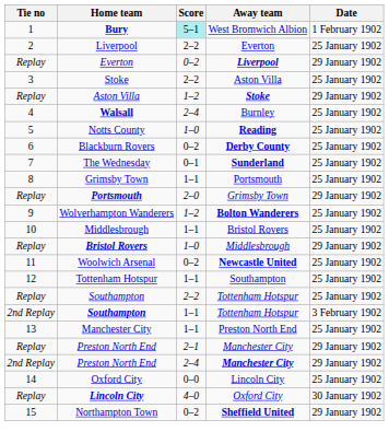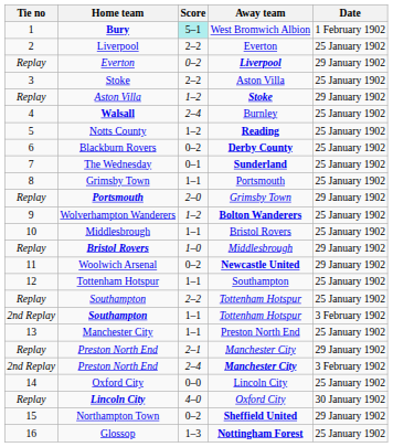 <table class="wikitable" style="text-align: center">
 <tr>
 <th>Tie no</th>
 <th>Home team</th>
 <th>Score</th>
 <th>Away team</th>
 <th>Date</th>
 </tr>
 <tr>
 <td>1</td>
 <td><strong><a href='#'>Bury</a></strong></td>
 <td style="background: paleturquoise;">5–1</td>
 <td><a href='#'>West Bromwich Albion</a></td>
 <td>1 February 1902</td>
 </tr>
 <tr>
 <td>2</td>
 <td><a href='#'>Liverpool</a></td>
 <td>2–2</td>
 <td><a href='#'>Everton</a></td>
 <td>25 January 1902</td>
 </tr>
 <tr>
 <td><em>Replay</em></td>
 <td><em><a href='#'>Everton</a></em></td>
 <td><em>0–2</em></td>
 <td><strong><em><a href='#'>Liverpool</a></em></strong></td>
 <td>29 January 1902</td>
 </tr>
 <tr>
 <td>3</td>
 <td><a href='#'>Stoke</a></td>
 <td>2–2</td>
 <td><a href='#'>Aston Villa</a></td>
 <td>25 January 1902</td>
 </tr>
 <tr>
 <td><em>Replay</em></td>
 <td><em><a href='#'>Aston Villa</a></em></td>
 <td><em>1–2</em></td>
 <td><strong><em><a href='#'>Stoke</a></em></strong></td>
 <td>29 January 1902</td>
 </tr>
 <tr>
 <td>4</td>
 <td><strong><a href='#'>Walsall</a></strong></td>
 <td><em>2–4</em></td>
 <td><a href='#'>Burnley</a></td>
 <td>25 January 1902</td>
 </tr>
 <tr>
 <td>5</td>
 <td><a href='#'>Notts County</a></td>
-<td><em>1–0</em></td>
+<td>1–2</td>
 <td><strong><a href='#'>Reading</a></strong></td>
 <td>25 January 1902</td>
 </tr>
 <tr>
 <td>6</td>
 <td><a href='#'>Blackburn Rovers</a></td>
 <td>0–2</td>
 <td><strong><a href='#'>Derby County</a></strong></td>
 <td>25 January 1902</td>
 </tr>
 <tr>
 <td>7</td>
 <td><a href='#'>The Wednesday</a></td>
 <td>0–1</td>
 <td><strong><a href='#'>Sunderland</a></strong></td>
 <td>25 January 1902</td>
 </tr>
 <tr>
 <td>8</td>
 <td><a href='#'>Grimsby Town</a></td>
 <td>1–1</td>
 <td><a href='#'>Portsmouth</a></td>
 <td>25 January 1902</td>
 </tr>
 <tr>
 <td><em>Replay</em></td>
 <td><strong><em><a href='#'>Portsmouth</a></em></strong></td>
 <td><em>2–0</em></td>
 <td><em><a href='#'>Grimsby Town</a></em></td>
 <td>29 January 1902</td>
 </tr>
 <tr>
 <td>9</td>
 <td><a href='#'>Wolverhampton Wanderers</a></td>
 <td><em>1–2</em></td>
 <td><strong><a href='#'>Bolton Wanderers</a></strong></td>
 <td>25 January 1902</td>
 </tr>
 <tr>
 <td>10</td>
 <td><a href='#'>Middlesbrough</a></td>
 <td>1–1</td>
 <td><a href='#'>Bristol Rovers</a></td>
 <td>25 January 1902</td>
 </tr>
 <tr>
 <td><em>Replay</em></td>
 <td><strong><em><a href='#'>Bristol Rovers</a></em></strong></td>
 <td><em>1–0</em></td>
 <td><em><a href='#'>Middlesbrough</a></em></td>
 <td>29 January 1902</td>
 </tr>
 <tr>
 <td>11</td>
 <td><a href='#'>Woolwich Arsenal</a></td>
 <td>0–2</td>
 <td><strong><a href='#'>Newcastle United</a></strong></td>
-<td>25 January 1902</td>
+<td>29 January 1902</td>
 </tr>
 <tr>
 <td>12</td>
 <td><a href='#'>Tottenham Hotspur</a></td>
 <td>1–1</td>
 <td><a href='#'>Southampton</a></td>
 <td>25 January 1902</td>
 </tr>
 <tr>
 <td><em>Replay</em></td>
 <td><em><a href='#'>Southampton</a></em></td>
 <td><em>2–2</em></td>
 <td><em><a href='#'>Tottenham Hotspur</a></em></td>
 <td>25 January 1902</td>
 </tr>
 <tr>
 <td><em>2nd Replay</em></td>
 <td><strong><em><a href='#'>Southampton</a></em></strong></td>
 <td>1–1</td>
 <td><em><a href='#'>Tottenham Hotspur</a></em></td>
 <td>3 February 1902</td>
 </tr>
 <tr>
 <td>13</td>
 <td><a href='#'>Manchester City</a></td>
 <td>1–1</td>
 <td><a href='#'>Preston North End</a></td>
 <td>25 January 1902</td>
 </tr>
 <tr>
 <td><em>Replay</em></td>
 <td><em><a href='#'>Preston North End</a></em></td>
 <td><em>2–1</em></td>
 <td><em><a href='#'>Manchester City</a></em></td>
 <td>29 January 1902</td>
 </tr>
 <tr>
 <td><em>2nd Replay</em></td>
 <td><em><a href='#'>Preston North End</a></em></td>
 <td><em>2–4</em></td>
 <td><strong><em><a href='#'>Manchester City</a></em></strong></td>
-<td>29 January 1902</td>
+<td>3 February 1902</td>
 </tr>
 <tr>
 <td>14</td>
 <td><a href='#'>Oxford City</a></td>
 <td>0–0</td>
 <td><a href='#'>Lincoln City</a></td>
 <td>25 January 1902</td>
 </tr>
 <tr>
 <td><em>Replay</em></td>
 <td><strong><em><a href='#'>Lincoln City</a></em></strong></td>
 <td><em>4–0</em></td>
 <td><em><a href='#'>Oxford City</a></em></td>
 <td>30 January 1902</td>
 </tr>
 <tr>
 <td>15</td>
 <td><a href='#'>Northampton Town</a></td>
 <td>0–2</td>
 <td><strong><a href='#'>Sheffield United</a></strong></td>
 <td>29 January 1902</td>
 </tr>
+<tr>
+<td>16</td>
+<td><a href='#'>Glossop</a></td>
+<td>1–3</td>
+<td><strong><a href='#'>Nottingham Forest</a></strong></td>
+<td>25 January 1902</td>
+</tr>
 </table>
